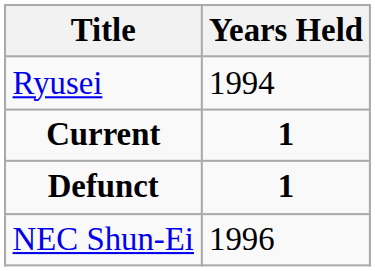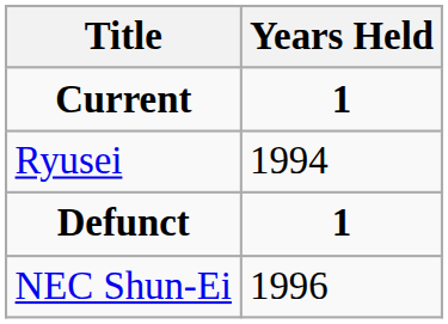 <table class="wikitable">
 <tr>
 <th>Title</th>
 <th>Years Held</th>
 </tr>
 <tr>
+<td align="center"><strong>Current</strong></td>
+<td align="center"><strong>1</strong></td>
+</tr>
+<tr>
 <td> <a href='#'>Ryusei</a></td>
 <td>1994</td>
-</tr>
-<tr>
-<td align="center"><strong>Current</strong></td>
-<td align="center"><strong>1</strong></td>
 </tr>
 <tr>
 <td align="center"><strong>Defunct</strong></td>
 <td align="center"><strong>1</strong></td>
 </tr>
 <tr>
 <td> <a href='#'>NEC Shun-Ei</a></td>
 <td>1996</td>
 </tr>
 </table>
